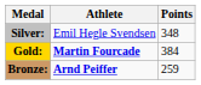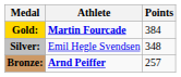 <table class="wikitable">
 <tr>
 <th><strong>Medal</strong></th>
 <th><strong>Athlete</strong></th>
 <th><strong>Points</strong></th>
 </tr>
 <tr>
+<td style="text-align:center;background-color:gold;"><strong>Gold:</strong></td>
+<td> <strong><a href='#'>Martin Fourcade</a></strong></td>
+<td>384</td>
+</tr>
+<tr>
 <td style="text-align:center;background-color:silver;"><strong>Silver:</strong></td>
 <td> <a href='#'>Emil Hegle Svendsen</a></td>
 <td>348</td>
 </tr>
 <tr>
-<td style="text-align:center;background-color:gold;"><strong>Gold:</strong></td>
-<td> <strong><a href='#'>Martin Fourcade</a></strong></td>
-<td>384</td>
-</tr>
-<tr>
 <td style="text-align:center;background-color:#CC9966;"><strong>Bronze:</strong></td>
 <td><strong> <a href='#'>Arnd Peiffer</a></strong></td>
-<td>259</td>
+<td>257</td>
 </tr>
 </table>
